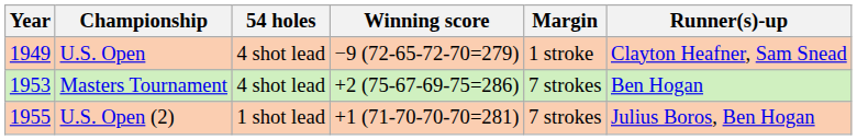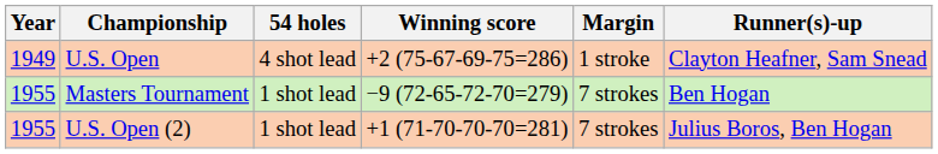 <table class="wikitable">
 <tr>
 <th>Year</th>
 <th>Championship</th>
 <th>54 holes</th>
 <th>Winning score</th>
 <th>Margin</th>
 <th>Runner(s)-up</th>
 </tr>
 <tr style="background:#FBCEB1;">
 <td><a href='#'>1949</a></td>
 <td><a href='#'>U.S. Open</a></td>
 <td>4 shot lead</td>
-<td>−9 (72-65-72-70=279)</td>
+<td>+2 (75-67-69-75=286)</td>
 <td>1 stroke</td>
 <td> <a href='#'>Clayton Heafner</a>,  <a href='#'>Sam Snead</a></td>
 </tr>
 <tr style="background:#D0F0C0;">
-<td><a href='#'>1953</a></td>
+<td><a href='#'>1955</a></td>
 <td><a href='#'>Masters Tournament</a></td>
-<td>4 shot lead</td>
-<td>+2 (75-67-69-75=286)</td>
+<td>1 shot lead</td>
+<td>−9 (72-65-72-70=279)</td>
 <td>7 strokes</td>
 <td> <a href='#'>Ben Hogan</a></td>
 </tr>
 <tr style="background:#FBCEB1;">
 <td><a href='#'>1955</a></td>
 <td><a href='#'>U.S. Open</a> (2)</td>
 <td>1 shot lead</td>
 <td>+1 (71-70-70-70=281)</td>
 <td>7 strokes</td>
 <td> <a href='#'>Julius Boros</a>,  <a href='#'>Ben Hogan</a></td>
 </tr>
 </table>
